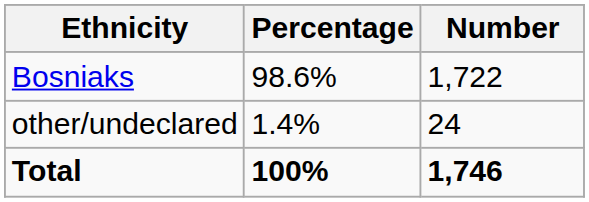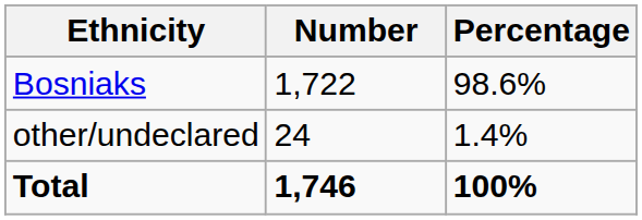 <table class="wikitable">
 <tr>
 <th width="100px">Ethnicity</th>
+<th width="80px">Number</th>
 <th width="80px">Percentage</th>
-<th width="80px">Number</th>
 </tr>
 <tr>
 <td><a href='#'>Bosniaks</a></td>
+<td>1,722</td>
 <td>98.6%</td>
-<td>1,722</td>
 </tr>
 <tr>
 <td>other/undeclared</td>
+<td>24</td>
 <td>1.4%</td>
-<td>24</td>
 </tr>
 <tr>
 <td><strong>Total</strong></td>
+<td><strong>1,746</strong></td>
 <td><strong>100%</strong></td>
-<td><strong>1,746</strong></td>
 </tr>
 </table>
